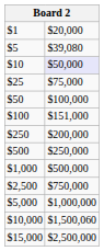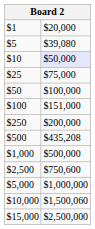 <table class="wikitable">
 <tr>
 <th colspan="2">Board 2</th>
 </tr>
 <tr>
 <td>$1</td>
 <td>$20,000</td>
 </tr>
 <tr>
 <td>$5</td>
 <td>$39,080</td>
 </tr>
 <tr>
 <td>$10</td>
 <td style="background: lavender;">$50,000</td>
 </tr>
 <tr>
 <td>$25</td>
 <td>$75,000</td>
 </tr>
 <tr>
 <td>$50</td>
 <td>$100,000</td>
 </tr>
 <tr>
 <td>$100</td>
 <td>$151,000</td>
 </tr>
 <tr>
 <td>$250</td>
 <td>$200,000</td>
 </tr>
 <tr>
 <td>$500</td>
-<td>$250,000</td>
+<td>$435,208</td>
 </tr>
 <tr>
 <td>$1,000</td>
 <td>$500,000</td>
 </tr>
 <tr>
 <td>$2,500</td>
-<td>$750,000</td>
+<td>$750,600</td>
 </tr>
 <tr>
 <td>$5,000</td>
 <td>$1,000,000</td>
 </tr>
 <tr>
 <td>$10,000</td>
 <td>$1,500,060</td>
 </tr>
 <tr>
 <td>$15,000</td>
 <td>$2,500,000</td>
 </tr>
 </table>
